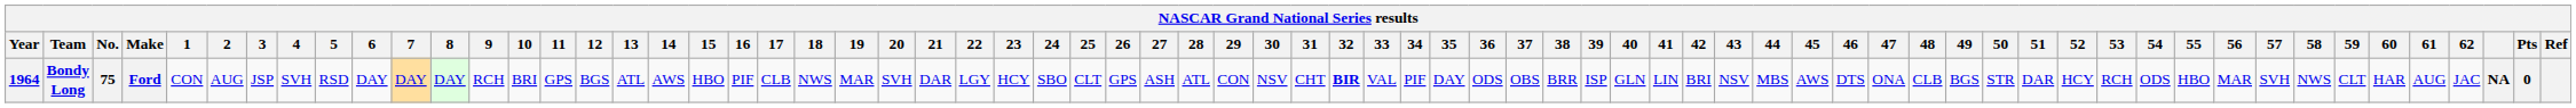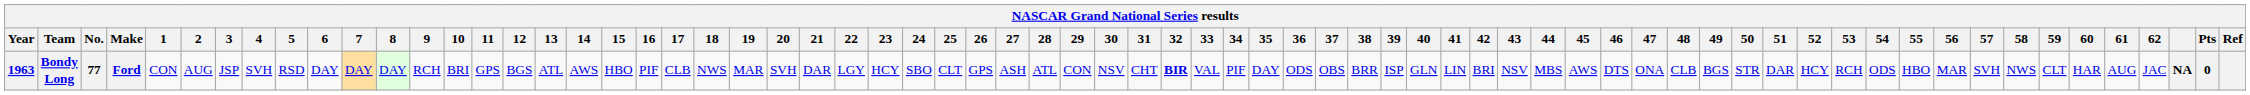 <table class="wikitable" style="text-align:center; font-size:75%">
 <tr>
 <th colspan="69"><a href='#'>NASCAR Grand National Series</a> results</th>
 </tr>
 <tr>
 <th>Year</th>
 <th>Team</th>
 <th>No.</th>
 <th>Make</th>
 <th>1</th>
 <th>2</th>
 <th>3</th>
 <th>4</th>
 <th>5</th>
 <th>6</th>
 <th>7</th>
 <th>8</th>
 <th>9</th>
 <th>10</th>
 <th>11</th>
 <th>12</th>
 <th>13</th>
 <th>14</th>
 <th>15</th>
 <th>16</th>
 <th>17</th>
 <th>18</th>
 <th>19</th>
 <th>20</th>
 <th>21</th>
 <th>22</th>
 <th>23</th>
 <th>24</th>
 <th>25</th>
 <th>26</th>
 <th>27</th>
 <th>28</th>
 <th>29</th>
 <th>30</th>
 <th>31</th>
 <th>32</th>
 <th>33</th>
 <th>34</th>
 <th>35</th>
 <th>36</th>
 <th>37</th>
 <th>38</th>
 <th>39</th>
 <th>40</th>
 <th>41</th>
 <th>42</th>
 <th>43</th>
 <th>44</th>
 <th>45</th>
 <th>46</th>
 <th>47</th>
 <th>48</th>
 <th>49</th>
 <th>50</th>
 <th>51</th>
 <th>52</th>
 <th>53</th>
 <th>54</th>
 <th>55</th>
 <th>56</th>
 <th>57</th>
 <th>58</th>
 <th>59</th>
 <th>60</th>
 <th>61</th>
 <th>62</th>
 <th></th>
 <th>Pts</th>
 <th>Ref</th>
 </tr>
 <tr>
-<th><a href='#'>1964</a></th>
+<th><a href='#'>1963</a></th>
 <th><a href='#'>Bondy Long</a></th>
-<th>75</th>
+<th>77</th>
 <th><a href='#'>Ford</a></th>
 <td><a href='#'>CON</a></td>
 <td><a href='#'>AUG</a></td>
 <td><a href='#'>JSP</a></td>
 <td><a href='#'>SVH</a></td>
 <td><a href='#'>RSD</a></td>
 <td><a href='#'>DAY</a></td>
 <td style="background:#FFDF9F;"><a href='#'>DAY</a><br></td>
 <td style="background:#DFFFDF;"><a href='#'>DAY</a><br></td>
 <td><a href='#'>RCH</a></td>
 <td><a href='#'>BRI</a></td>
 <td><a href='#'>GPS</a></td>
 <td><a href='#'>BGS</a></td>
 <td><a href='#'>ATL</a></td>
 <td><a href='#'>AWS</a></td>
 <td><a href='#'>HBO</a></td>
 <td><a href='#'>PIF</a></td>
 <td><a href='#'>CLB</a></td>
 <td><a href='#'>NWS</a></td>
 <td><a href='#'>MAR</a></td>
 <td><a href='#'>SVH</a></td>
 <td><a href='#'>DAR</a></td>
 <td><a href='#'>LGY</a></td>
 <td><a href='#'>HCY</a></td>
 <td><a href='#'>SBO</a></td>
 <td><a href='#'>CLT</a></td>
 <td><a href='#'>GPS</a></td>
 <td><a href='#'>ASH</a></td>
 <td><a href='#'>ATL</a></td>
 <td><a href='#'>CON</a></td>
 <td><a href='#'>NSV</a></td>
 <td><a href='#'>CHT</a></td>
 <td><strong><a href='#'>BIR</a></strong></td>
 <td><a href='#'>VAL</a></td>
 <td><a href='#'>PIF</a></td>
 <td><a href='#'>DAY</a></td>
 <td><a href='#'>ODS</a></td>
 <td><a href='#'>OBS</a></td>
 <td><a href='#'>BRR</a></td>
 <td><a href='#'>ISP</a></td>
 <td><a href='#'>GLN</a></td>
 <td><a href='#'>LIN</a></td>
 <td><a href='#'>BRI</a></td>
 <td><a href='#'>NSV</a></td>
 <td><a href='#'>MBS</a></td>
 <td><a href='#'>AWS</a></td>
 <td><a href='#'>DTS</a></td>
 <td><a href='#'>ONA</a></td>
 <td><a href='#'>CLB</a></td>
 <td><a href='#'>BGS</a></td>
 <td><a href='#'>STR</a></td>
 <td><a href='#'>DAR</a></td>
 <td><a href='#'>HCY</a></td>
 <td><a href='#'>RCH</a></td>
 <td><a href='#'>ODS</a></td>
 <td><a href='#'>HBO</a></td>
 <td><a href='#'>MAR</a></td>
 <td><a href='#'>SVH</a></td>
 <td><a href='#'>NWS</a></td>
 <td><a href='#'>CLT</a></td>
 <td><a href='#'>HAR</a></td>
 <td><a href='#'>AUG</a></td>
 <td><a href='#'>JAC</a></td>
 <th>NA</th>
 <th>0</th>
 <th></th>
 </tr>
 </table>
